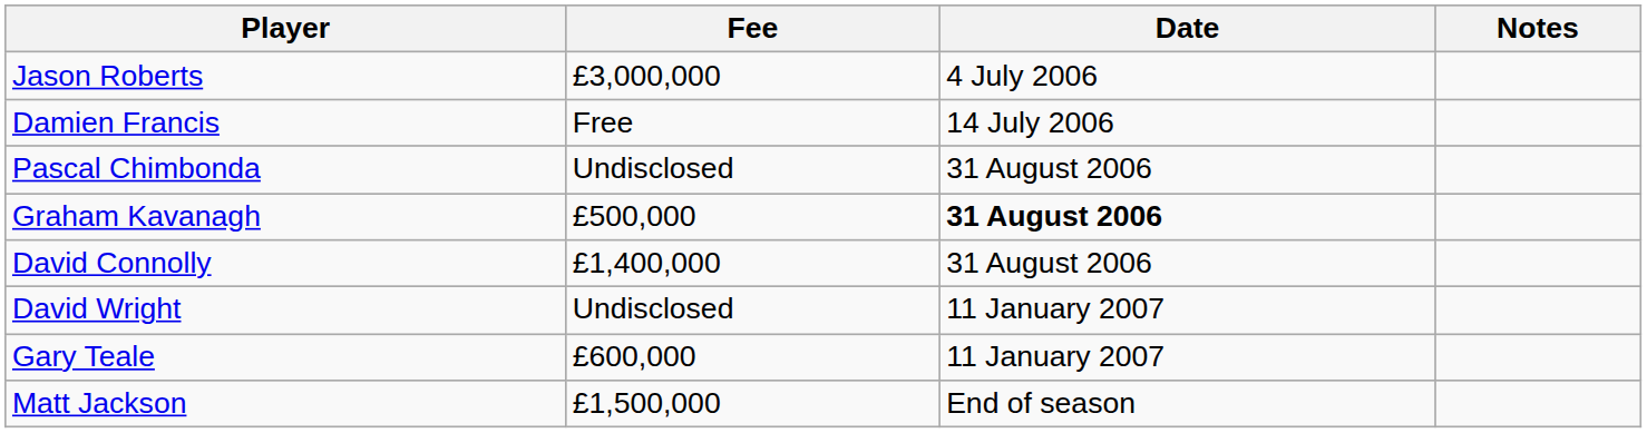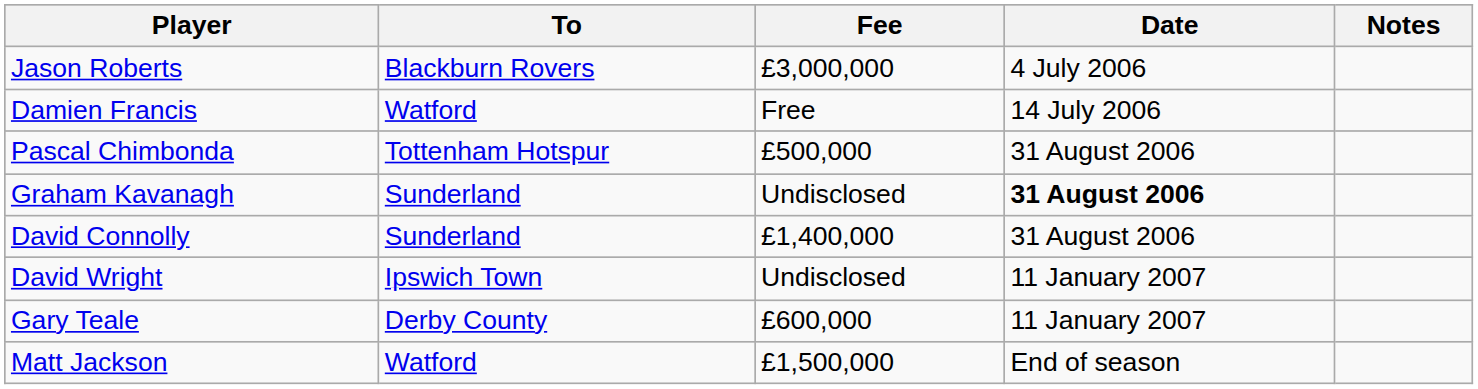 <table class="wikitable" style="text-align:center; width:70%; text-align:left">
 <tr>
 <th>Player</th>
+<th>To</th>
 <th>Fee</th>
 <th>Date</th>
 <th>Notes</th>
 </tr>
 <tr --->
 <td> <a href='#'>Jason Roberts</a></td>
+<td> <a href='#'>Blackburn Rovers</a></td>
 <td>£3,000,000</td>
 <td>4 July 2006</td>
 <td align="center"></td>
 </tr>
 <tr --->
 <td> <a href='#'>Damien Francis</a></td>
+<td> <a href='#'>Watford</a></td>
 <td>Free</td>
 <td>14 July 2006</td>
 <td align="center"></td>
 </tr>
 <tr --->
 <td> <a href='#'>Pascal Chimbonda</a></td>
-<td>Undisclosed</td>
+<td> <a href='#'>Tottenham Hotspur</a></td>
+<td>£500,000</td>
 <td>31 August 2006</td>
 <td align="center"></td>
 </tr>
 <tr --->
 <td> <a href='#'>Graham Kavanagh</a></td>
-<td>£500,000</td>
+<td> <a href='#'>Sunderland</a></td>
+<td>Undisclosed</td>
 <td><strong>31 August 2006</strong></td>
 <td align="center"></td>
 </tr>
 <tr --->
 <td> <a href='#'>David Connolly</a></td>
+<td> <a href='#'>Sunderland</a></td>
 <td>£1,400,000</td>
 <td>31 August 2006</td>
 <td align="center"></td>
 </tr>
 <tr --->
 <td> <a href='#'>David Wright</a></td>
+<td> <a href='#'>Ipswich Town</a></td>
 <td>Undisclosed</td>
 <td>11 January 2007</td>
 <td align="center"></td>
 </tr>
 <tr --->
 <td> <a href='#'>Gary Teale</a></td>
+<td> <a href='#'>Derby County</a></td>
 <td>£600,000</td>
 <td>11 January 2007</td>
 <td align="center"></td>
 </tr>
 <tr --->
 <td> <a href='#'>Matt Jackson</a></td>
+<td> <a href='#'>Watford</a></td>
 <td>£1,500,000</td>
 <td>End of season</td>
 <td align="center"></td>
 </tr>
 </table>
